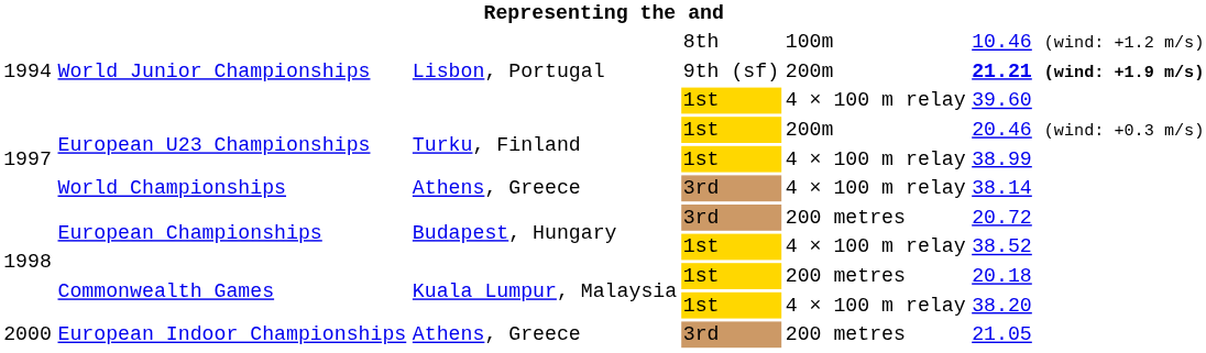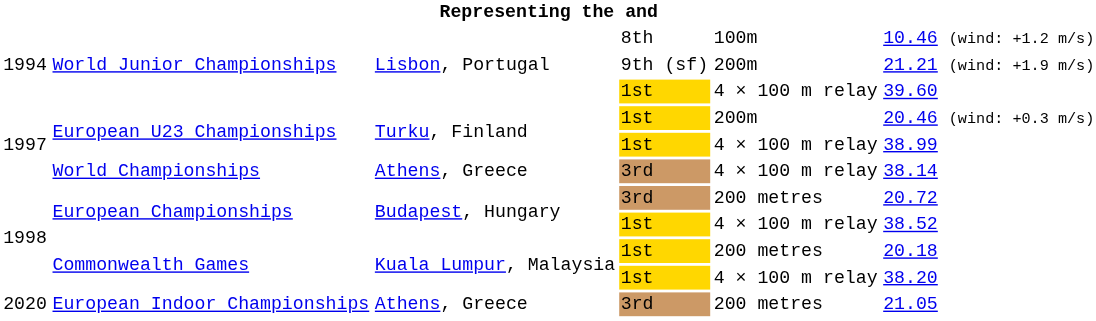 <table>
 <tr>
 <th colspan="6">Representing the  and </th>
 </tr>
 <tr>
 <td rowspan=3>1994</td>
 <td rowspan=3><a href='#'>World Junior Championships</a></td>
 <td rowspan=3><a href='#'>Lisbon</a>, Portugal</td>
 <td>8th</td>
 <td>100m</td>
 <td><a href='#'>10.46</a> <small>(wind: +1.2 m/s)</small></td>
 </tr>
 <tr>
 <td>9th (sf)</td>
 <td>200m</td>
-<td><strong><a href='#'>21.21</a> <small>(wind: +1.9 m/s)</small></strong></td>
+<td><a href='#'>21.21</a> <small>(wind: +1.9 m/s)</small></td>
 </tr>
 <tr>
 <td bgcolor=gold>1st</td>
 <td>4 × 100 m relay</td>
 <td><a href='#'>39.60</a></td>
 </tr>
 <tr>
 <td rowspan=3>1997</td>
 <td rowspan=2><a href='#'>European U23 Championships</a></td>
 <td rowspan=2><a href='#'>Turku</a>, Finland</td>
 <td bgcolor=gold>1st</td>
 <td>200m</td>
 <td><a href='#'>20.46</a> <small>(wind: +0.3 m/s)</small></td>
 </tr>
 <tr>
 <td bgcolor=gold>1st</td>
 <td>4 × 100 m relay</td>
 <td><a href='#'>38.99</a></td>
 </tr>
 <tr>
 <td><a href='#'>World Championships</a></td>
 <td><a href='#'>Athens</a>, Greece</td>
 <td bgcolor="CC9966">3rd</td>
 <td>4 × 100 m relay</td>
 <td><a href='#'>38.14</a></td>
 </tr>
 <tr>
 <td rowspan=4>1998</td>
 <td rowspan=2><a href='#'>European Championships</a></td>
 <td rowspan=2><a href='#'>Budapest</a>, Hungary</td>
 <td bgcolor="CC9966">3rd</td>
 <td>200 metres</td>
 <td><a href='#'>20.72</a></td>
 </tr>
 <tr>
 <td bgcolor="gold">1st</td>
 <td>4 × 100 m relay</td>
 <td><a href='#'>38.52</a></td>
 </tr>
 <tr>
 <td rowspan=2><a href='#'>Commonwealth Games</a></td>
 <td rowspan=2><a href='#'>Kuala Lumpur</a>, Malaysia</td>
 <td bgcolor="gold">1st</td>
 <td>200 metres</td>
 <td><a href='#'>20.18</a></td>
 </tr>
 <tr>
 <td bgcolor="gold">1st</td>
 <td>4 × 100 m relay</td>
 <td><a href='#'>38.20</a></td>
 </tr>
 <tr>
-<td>2000</td>
+<td>2020</td>
 <td><a href='#'>European Indoor Championships</a></td>
 <td><a href='#'>Athens</a>, Greece</td>
 <td bgcolor="CC9966">3rd</td>
 <td>200 metres</td>
 <td><a href='#'>21.05</a></td>
 </tr>
 </table>
